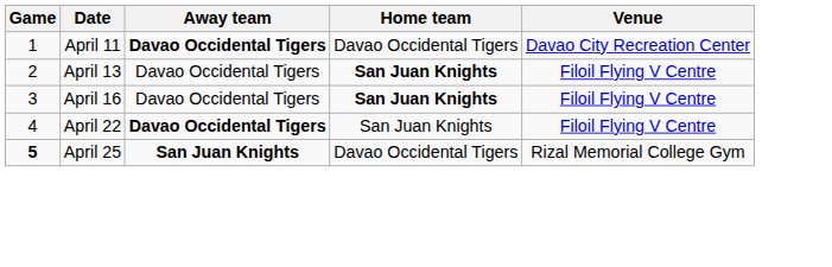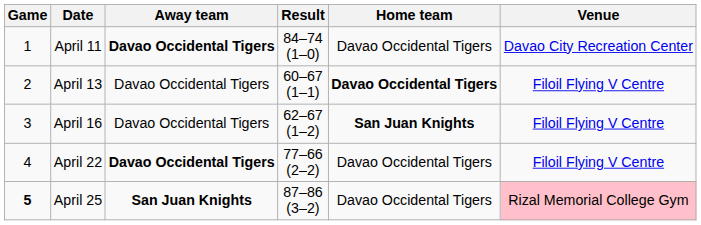 <table class="wikitable" style="text-align:center">
 <tr>
 <th>Game</th>
 <th>Date</th>
 <th>Away team</th>
+<th>Result</th>
 <th>Home team</th>
 <th>Venue</th>
 </tr>
 <tr>
 <td>1</td>
 <td>April 11</td>
 <td><strong>Davao Occidental Tigers</strong></td>
+<td>84–74 <br> (1–0)</td>
 <td>Davao Occidental Tigers</td>
 <td><a href='#'>Davao City Recreation Center</a></td>
 </tr>
 <tr>
 <td>2</td>
 <td>April 13</td>
 <td>Davao Occidental Tigers</td>
-<td><strong>San Juan Knights</strong></td>
+<td>60–67 <br> (1–1)</td>
+<td><strong>Davao Occidental Tigers</strong></td>
 <td><a href='#'>Filoil Flying V Centre</a></td>
 </tr>
 <tr>
 <td>3</td>
 <td>April 16</td>
 <td>Davao Occidental Tigers</td>
+<td>62–67 <br> (1–2)</td>
 <td><strong>San Juan Knights</strong></td>
 <td><a href='#'>Filoil Flying V Centre</a></td>
 </tr>
 <tr>
 <td>4</td>
 <td>April 22</td>
 <td><strong>Davao Occidental Tigers</strong></td>
-<td>San Juan Knights</td>
+<td>77–66 <br> (2–2)</td>
+<td>Davao Occidental Tigers</td>
 <td><a href='#'>Filoil Flying V Centre</a></td>
 </tr>
 <tr>
 <td><strong>5</strong></td>
 <td>April 25</td>
 <td><strong>San Juan Knights</strong></td>
+<td>87–86 <br> (3–2)</td>
 <td>Davao Occidental Tigers</td>
-<td>Rizal Memorial College Gym</td>
+<td style="background: pink;">Rizal Memorial College Gym</td>
 </tr>
 </table>
